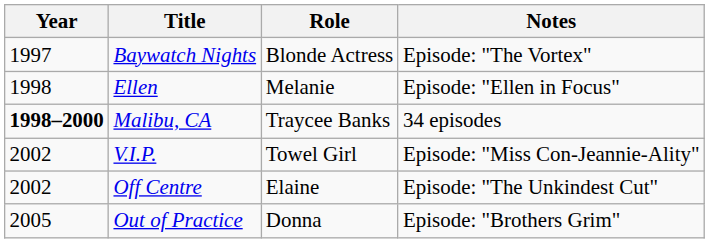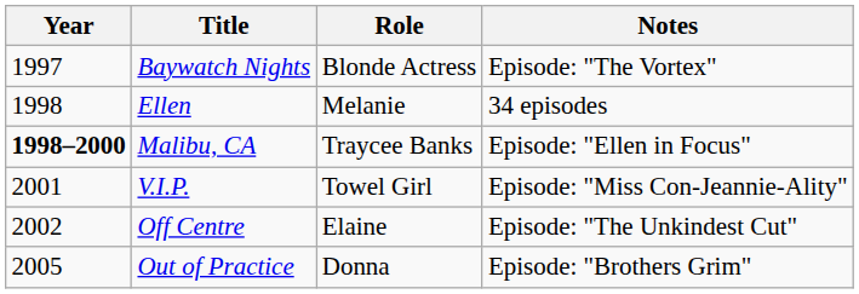 <table class="wikitable sortable">
 <tr>
 <th>Year</th>
 <th>Title</th>
 <th>Role</th>
 <th>Notes</th>
 </tr>
 <tr>
 <td>1997</td>
 <td><em><a href='#'>Baywatch Nights</a></em></td>
 <td>Blonde Actress</td>
 <td>Episode: "The Vortex"</td>
 </tr>
 <tr>
 <td>1998</td>
 <td><a href='#'><em>Ellen</em></a></td>
 <td>Melanie</td>
-<td>Episode: "Ellen in Focus"</td>
+<td>34 episodes</td>
 </tr>
 <tr>
 <td><strong>1998–2000</strong></td>
 <td><a href='#'><em>Malibu, CA</em></a></td>
 <td>Traycee Banks</td>
-<td>34 episodes</td>
+<td>Episode: "Ellen in Focus"</td>
 </tr>
 <tr>
-<td>2002</td>
+<td>2001</td>
 <td><a href='#'><em>V.I.P.</em></a></td>
 <td>Towel Girl</td>
 <td>Episode: "Miss Con-Jeannie-Ality"</td>
 </tr>
 <tr>
 <td>2002</td>
 <td><em><a href='#'>Off Centre</a></em></td>
 <td>Elaine</td>
 <td>Episode: "The Unkindest Cut"</td>
 </tr>
 <tr>
 <td>2005</td>
 <td><em><a href='#'>Out of Practice</a></em></td>
 <td>Donna</td>
 <td>Episode: "Brothers Grim"</td>
 </tr>
 </table>
